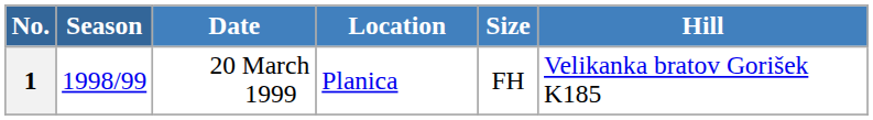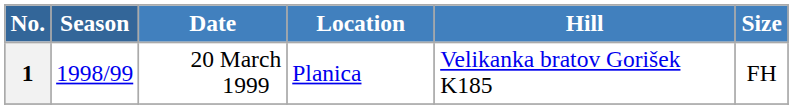 <table class="wikitable sortable" style="font-size:86%; line-height:15px; text-align:left; border:grey solid 1px; border-collapse:collapse; background:#ffffff;">
 <tr style="background:#efefef;">
 <th style="background-color:#369; color:white; width:10px;">No.</th>
 <th style="background-color:#369; color:white;  width:30px;">Season</th>
 <th style="background-color:#4180be; color:white; width:80px;">Date</th>
 <th style="background-color:#4180be; color:white; width:80px;">Location</th>
+<th style="background-color:#4180be; color:white; width:169px;">Hill</th>
 <th style="background-color:#4180be; color:white; width:25px;">Size</th>
-<th style="background-color:#4180be; color:white; width:169px;">Hill</th>
 </tr>
 <tr>
 <th scope=row style="text-align:center;">1</th>
 <td align=center><a href='#'>1998/99</a></td>
 <td align=right>20 March 1999  </td>
 <td> <a href='#'>Planica</a></td>
+<td><a href='#'>Velikanka bratov Gorišek</a> K185</td>
 <td align=center>FH</td>
-<td><a href='#'>Velikanka bratov Gorišek</a> K185</td>
 </tr>
 </table>
